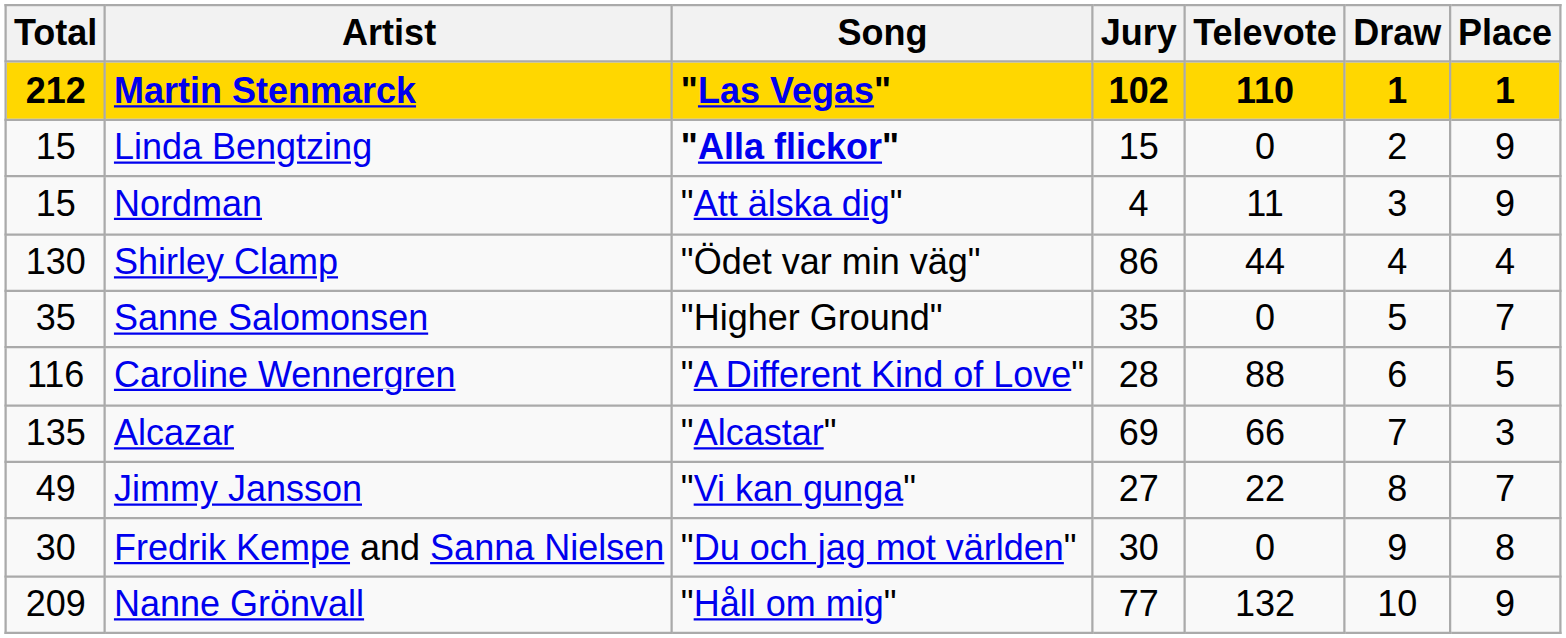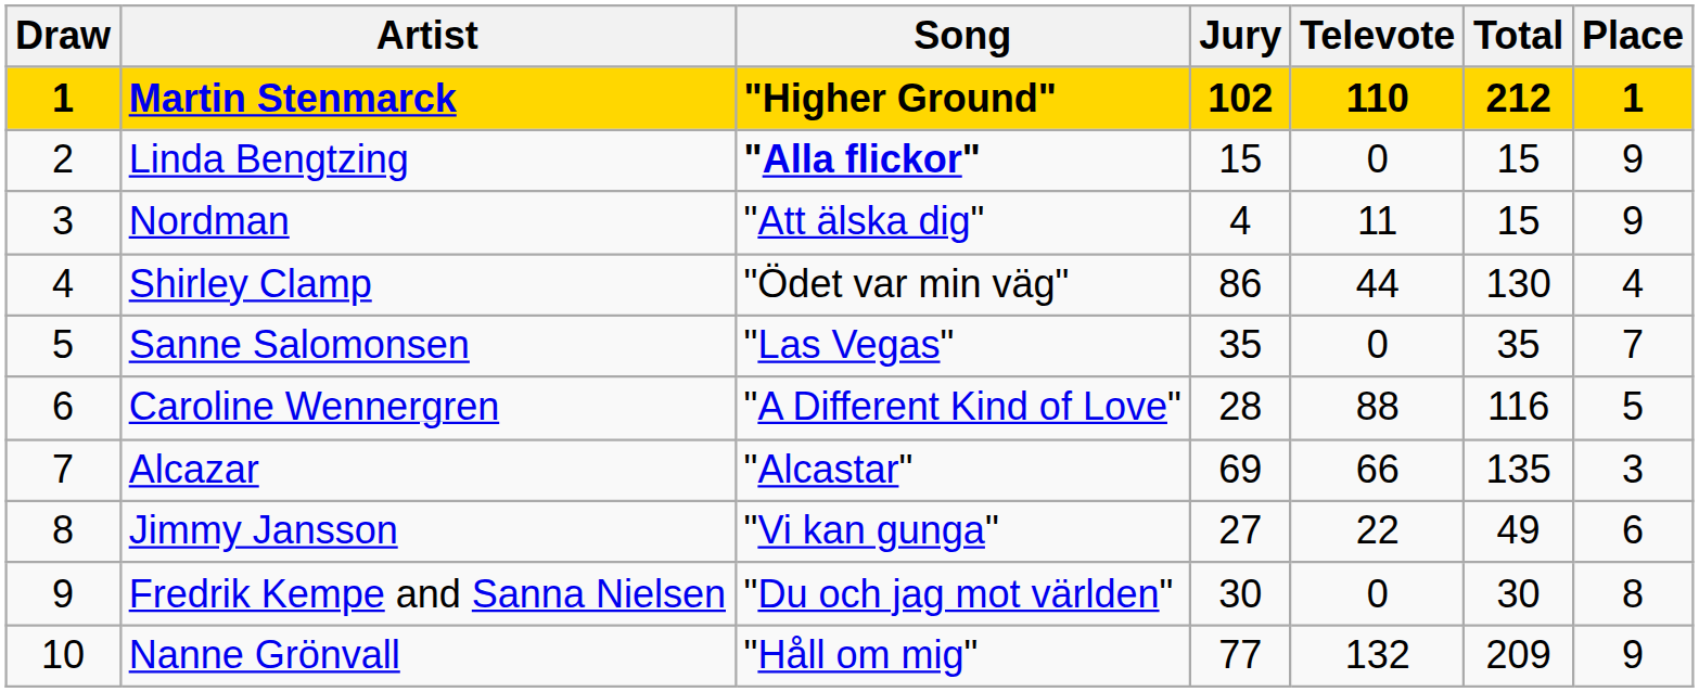 <table class="sortable wikitable" style="margin: 1em auto 1em auto; text-align:center;">
 <tr>
-<th>Total</th>
+<th>Draw</th>
 <th>Artist</th>
 <th>Song</th>
 <th>Jury</th>
 <th>Televote</th>
-<th>Draw</th>
+<th>Total</th>
 <th>Place</th>
 </tr>
 <tr style="font-weight:bold;background:gold;">
-<td>212</td>
+<td>1</td>
 <td align="left"><a href='#'>Martin Stenmarck</a></td>
-<td align="left">"<a href='#'>Las Vegas</a>"</td>
+<td align="left">"Higher Ground"</td>
 <td>102</td>
 <td>110</td>
-<td>1</td>
+<td>212</td>
 <td>1</td>
 </tr>
 <tr>
-<td>15</td>
+<td>2</td>
 <td align="left"><a href='#'>Linda Bengtzing</a></td>
 <td align="left"><strong>"<a href='#'>Alla flickor</a>"</strong></td>
 <td>15</td>
 <td>0</td>
-<td>2</td>
+<td>15</td>
 <td>9</td>
 </tr>
 <tr>
-<td>15</td>
+<td>3</td>
 <td align="left"><a href='#'>Nordman</a></td>
 <td align="left">"<a href='#'>Att älska dig</a>"</td>
 <td>4</td>
 <td>11</td>
-<td>3</td>
+<td>15</td>
 <td>9</td>
 </tr>
 <tr>
-<td>130</td>
+<td>4</td>
 <td align="left"><a href='#'>Shirley Clamp</a></td>
 <td align="left">"Ödet var min väg"</td>
 <td>86</td>
 <td>44</td>
-<td>4</td>
+<td>130</td>
 <td>4</td>
 </tr>
 <tr>
-<td>35</td>
+<td>5</td>
 <td align="left"><a href='#'>Sanne Salomonsen</a></td>
-<td align="left">"Higher Ground"</td>
+<td align="left">"<a href='#'>Las Vegas</a>"</td>
 <td>35</td>
 <td>0</td>
-<td>5</td>
+<td>35</td>
 <td>7</td>
 </tr>
 <tr>
-<td>116</td>
+<td>6</td>
 <td align="left"><a href='#'>Caroline Wennergren</a></td>
 <td align="left">"<a href='#'>A Different Kind of Love</a>"</td>
 <td>28</td>
 <td>88</td>
-<td>6</td>
+<td>116</td>
 <td>5</td>
 </tr>
 <tr>
-<td>135</td>
+<td>7</td>
 <td align="left"><a href='#'>Alcazar</a></td>
 <td align="left">"<a href='#'>Alcastar</a>"</td>
 <td>69</td>
 <td>66</td>
-<td>7</td>
+<td>135</td>
 <td>3</td>
 </tr>
 <tr>
-<td>49</td>
+<td>8</td>
 <td align="left"><a href='#'>Jimmy Jansson</a></td>
 <td align="left">"<a href='#'>Vi kan gunga</a>"</td>
 <td>27</td>
 <td>22</td>
-<td>8</td>
-<td>7</td>
+<td>49</td>
+<td>6</td>
 </tr>
 <tr>
-<td>30</td>
+<td>9</td>
 <td align="left"><a href='#'>Fredrik Kempe</a> and <a href='#'>Sanna Nielsen</a></td>
 <td align="left">"<a href='#'>Du och jag mot världen</a>"</td>
 <td>30</td>
 <td>0</td>
-<td>9</td>
+<td>30</td>
 <td>8</td>
 </tr>
 <tr>
-<td>209</td>
+<td>10</td>
 <td align="left"><a href='#'>Nanne Grönvall</a></td>
 <td align="left">"<a href='#'>Håll om mig</a>"</td>
 <td>77</td>
 <td>132</td>
-<td>10</td>
+<td>209</td>
 <td>9</td>
 </tr>
 </table>
